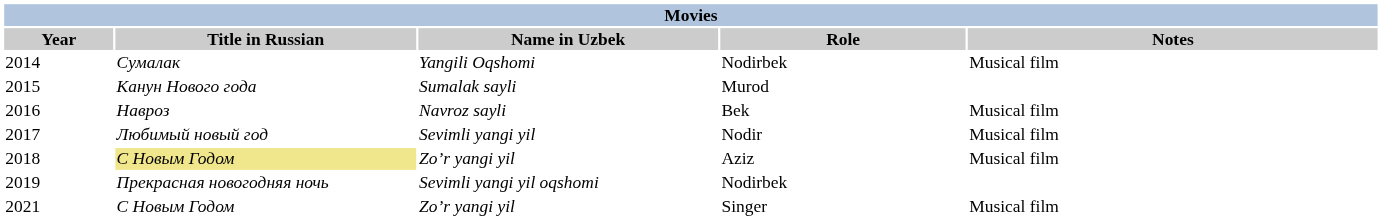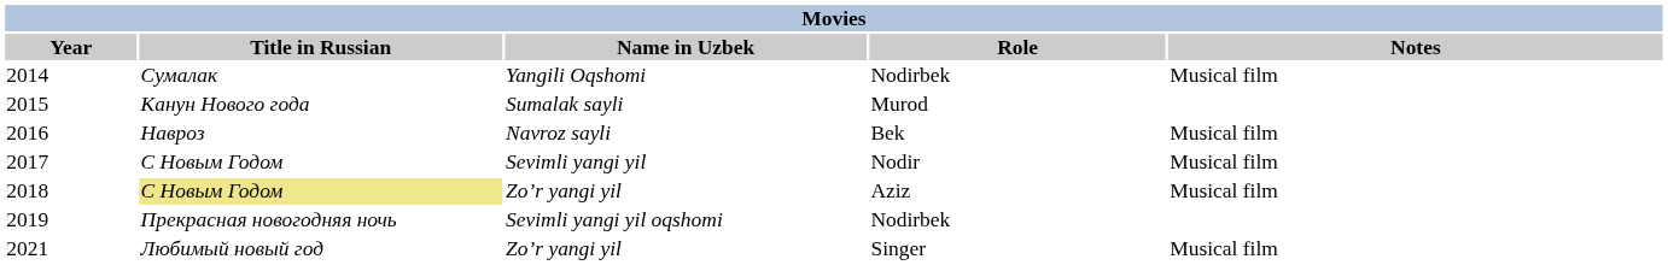 <table class="standard sortable" width="100%">
 <tr>
 <th colspan="5" style="background:#B0C4DE;">Movies</th>
 </tr>
 <tr>
 <th width="8%" style="background:#ccc;">Year</th>
 <th width="22%" style="background:#ccc;">Title in Russian</th>
 <th width="22%" style="background:#ccc;">Name in Uzbek</th>
 <th width="18%" style="background:#ccc;">Role</th>
 <th width="30%" style="background:#ccc;">Notes</th>
 </tr>
 <tr>
 <td>2014</td>
 <td><em>Сумалак</em></td>
 <td><em>Yangili Oqshomi</em></td>
 <td>Nodirbek</td>
 <td>Musical film</td>
 </tr>
 <tr>
 <td>2015</td>
 <td><em>Канун Нового года</em></td>
 <td><em>Sumalak sayli</em></td>
 <td>Murod</td>
 <td></td>
 </tr>
 <tr>
 <td>2016</td>
 <td><em>Навроз</em></td>
 <td><em>Navroz sayli</em></td>
 <td>Bek</td>
 <td>Musical film</td>
 </tr>
 <tr>
 <td>2017</td>
-<td><em>Любимый новый год</em></td>
+<td><em>С Новым Годом</em></td>
 <td><em>Sevimli yangi yil</em></td>
 <td>Nodir</td>
 <td>Musical film</td>
 </tr>
 <tr>
 <td>2018</td>
 <td style="background: khaki;"><em>С Новым Годом</em></td>
 <td><em>Zo’r yangi yil</em></td>
 <td>Aziz</td>
 <td>Musical film</td>
 </tr>
 <tr>
 <td>2019</td>
 <td><em>Прекрасная новогодняя ночь</em></td>
 <td><em>Sevimli yangi yil oqshomi</em></td>
 <td>Nodirbek</td>
 <td></td>
 </tr>
 <tr>
 <td>2021</td>
-<td><em>С Новым Годом</em></td>
+<td><em>Любимый новый год</em></td>
 <td><em>Zo’r yangi yil</em></td>
 <td>Singer</td>
 <td>Musical film</td>
 </tr>
 </table>
